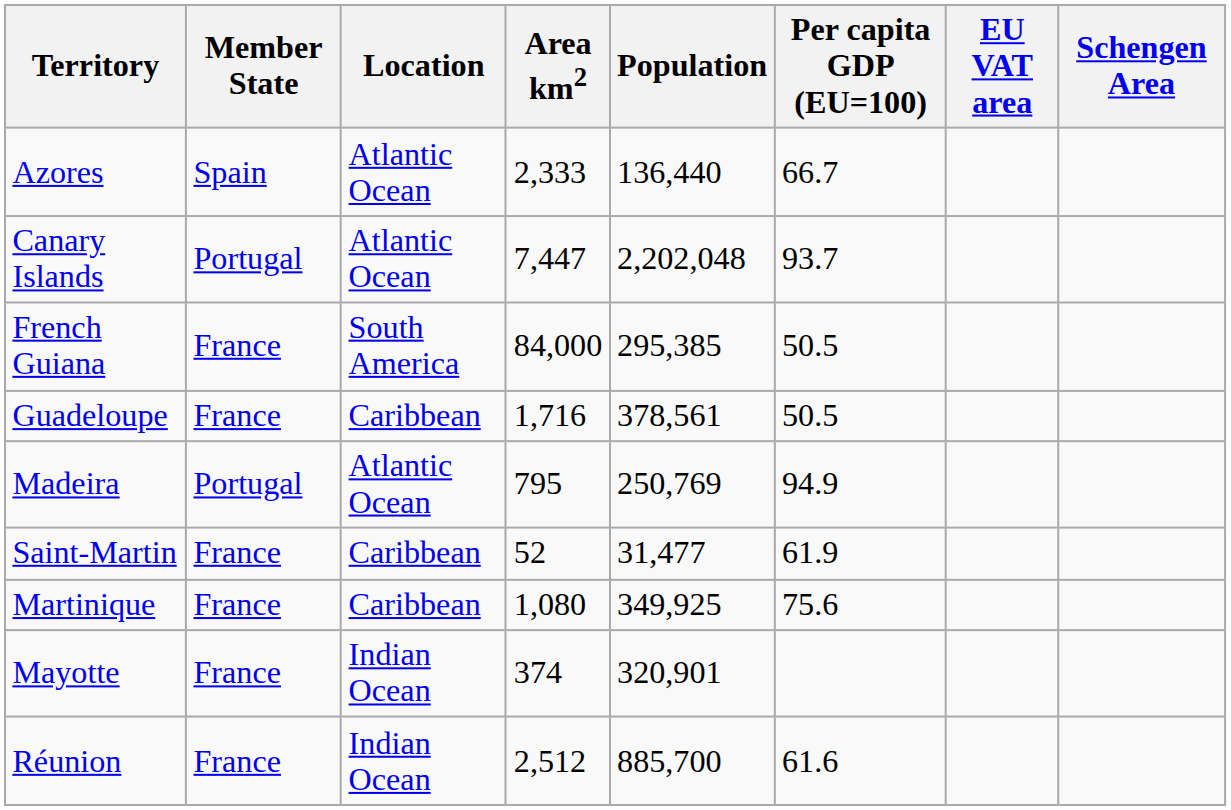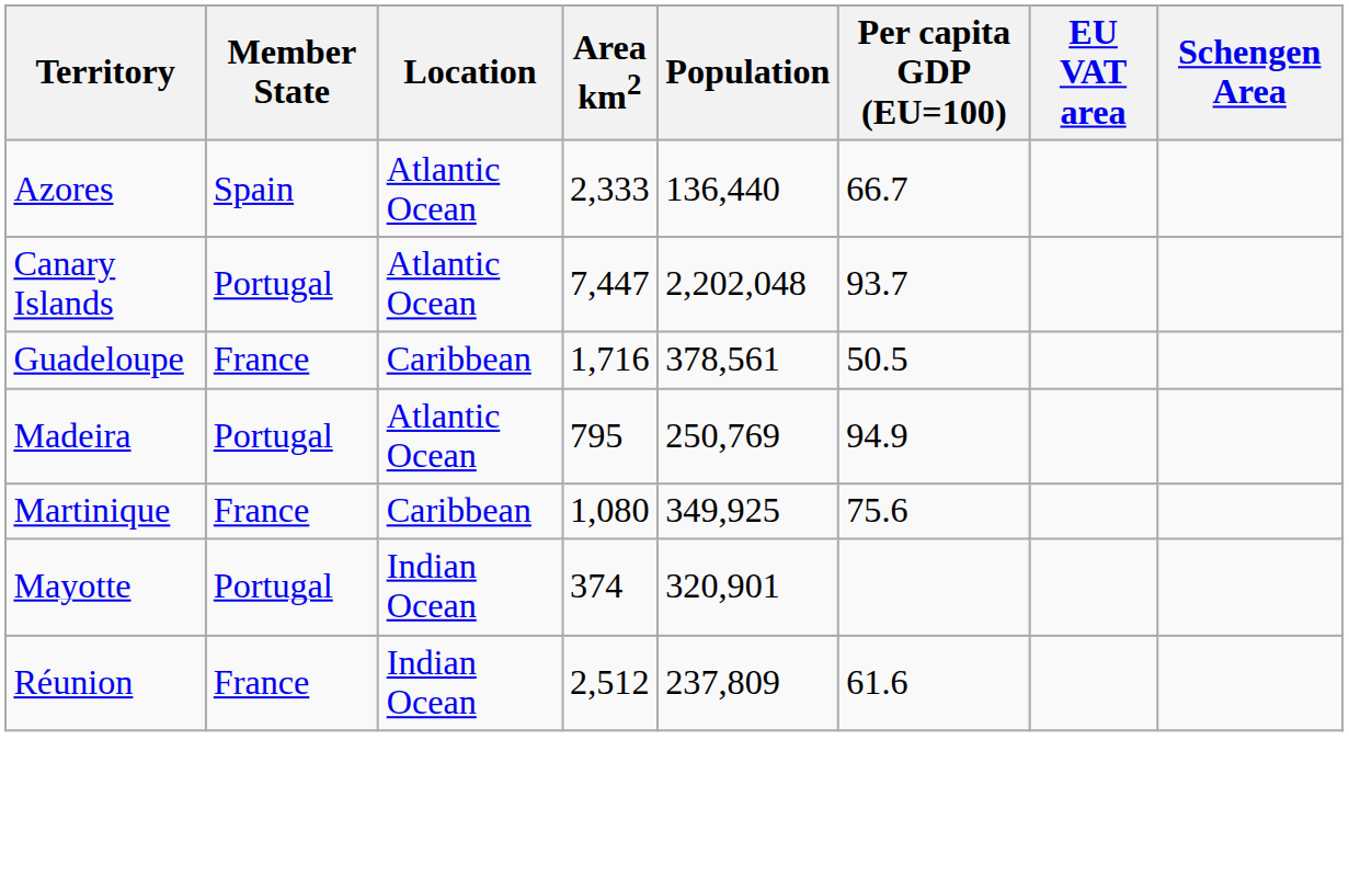 <table class="wikitable sortable">
 <tr>
 <th>Territory</th>
 <th>Member State</th>
 <th>Location</th>
 <th>Area<br>km<sup>2</sup></th>
 <th>Population</th>
 <th>Per capita GDP<br>(EU=100)</th>
 <th><a href='#'>EU VAT area</a></th>
 <th><a href='#'>Schengen Area</a></th>
 </tr>
 <tr>
 <td><a href='#'>Azores</a></td>
 <td><a href='#'>Spain</a></td>
 <td><a href='#'>Atlantic Ocean</a></td>
 <td>2,333</td>
 <td>136,440</td>
 <td>66.7</td>
 <td></td>
 <td></td>
 </tr>
 <tr>
 <td><a href='#'>Canary Islands</a></td>
 <td><a href='#'>Portugal</a></td>
 <td><a href='#'>Atlantic Ocean</a></td>
 <td>7,447</td>
 <td>2,202,048</td>
 <td>93.7</td>
 <td></td>
 <td></td>
 </tr>
 <tr>
-<td><a href='#'>French Guiana</a></td>
-<td><a href='#'>France</a></td>
-<td><a href='#'>South America</a></td>
-<td>84,000</td>
-<td>295,385</td>
-<td>50.5</td>
-<td></td>
-<td></td>
-</tr>
-<tr>
 <td><a href='#'>Guadeloupe</a></td>
 <td><a href='#'>France</a></td>
 <td><a href='#'>Caribbean</a></td>
 <td>1,716</td>
 <td>378,561</td>
 <td>50.5</td>
 <td></td>
 <td></td>
 </tr>
 <tr>
 <td><a href='#'>Madeira</a></td>
 <td><a href='#'>Portugal</a></td>
 <td><a href='#'>Atlantic Ocean</a></td>
 <td>795</td>
 <td>250,769</td>
 <td>94.9</td>
 <td></td>
 <td></td>
 </tr>
 <tr>
-<td><a href='#'>Saint-Martin</a></td>
-<td><a href='#'>France</a></td>
-<td><a href='#'>Caribbean</a></td>
-<td>52</td>
-<td>31,477</td>
-<td>61.9</td>
-<td></td>
-<td></td>
-</tr>
-<tr>
 <td><a href='#'>Martinique</a></td>
 <td><a href='#'>France</a></td>
 <td><a href='#'>Caribbean</a></td>
 <td>1,080</td>
 <td>349,925</td>
 <td>75.6</td>
 <td></td>
 <td></td>
 </tr>
 <tr>
 <td><a href='#'>Mayotte</a></td>
-<td><a href='#'>France</a></td>
+<td><a href='#'>Portugal</a></td>
 <td><a href='#'>Indian Ocean</a></td>
 <td>374</td>
 <td>320,901</td>
 <td></td>
 <td></td>
 <td></td>
 </tr>
 <tr>
 <td><a href='#'>Réunion</a></td>
 <td><a href='#'>France</a></td>
 <td><a href='#'>Indian Ocean</a></td>
 <td>2,512</td>
-<td>885,700</td>
+<td>237,809</td>
 <td>61.6</td>
 <td></td>
 <td></td>
 </tr>
 </table>
